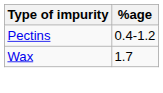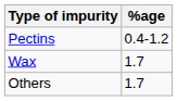 <table class="wikitable">
 <tr>
 <th>Type of impurity</th>
 <th>%age</th>
 </tr>
 <tr>
 <td><a href='#'>Pectins</a></td>
 <td>0.4-1.2</td>
 </tr>
 <tr>
 <td><a href='#'>Wax</a></td>
 <td>1.7</td>
 </tr>
+<tr>
+<td>Others</td>
+<td>1.7</td>
+</tr>
 </table>
